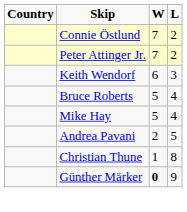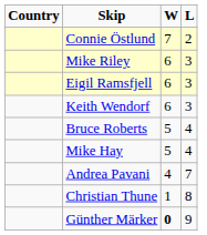 <table class="wikitable">
 <tr align=center>
 <td><strong>Country</strong></td>
 <td><strong>Skip</strong></td>
 <td><strong>W</strong></td>
 <td><strong>L</strong></td>
 </tr>
 <tr bgcolor=#ffffcc>
 <td></td>
 <td><a href='#'>Connie Östlund</a></td>
 <td>7</td>
 <td>2</td>
 </tr>
 <tr bgcolor=#ffffcc>
 <td></td>
-<td><a href='#'>Peter Attinger Jr.</a></td>
-<td>7</td>
-<td>2</td>
+<td><a href='#'>Mike Riley</a></td>
+<td>6</td>
+<td>3</td>
+</tr>
+<tr bgcolor=#ffffcc>
+<td></td>
+<td><a href='#'>Eigil Ramsfjell</a></td>
+<td>6</td>
+<td>3</td>
 </tr>
 <tr>
 <td></td>
 <td><a href='#'>Keith Wendorf</a></td>
 <td>6</td>
 <td>3</td>
 </tr>
 <tr>
 <td></td>
 <td><a href='#'>Bruce Roberts</a></td>
 <td>5</td>
 <td>4</td>
 </tr>
 <tr>
 <td></td>
 <td><a href='#'>Mike Hay</a></td>
 <td>5</td>
 <td>4</td>
 </tr>
 <tr>
 <td></td>
 <td><a href='#'>Andrea Pavani</a></td>
-<td>2</td>
-<td>5</td>
+<td>4</td>
+<td>7</td>
 </tr>
 <tr>
 <td></td>
 <td><a href='#'>Christian Thune</a></td>
 <td>1</td>
 <td>8</td>
 </tr>
 <tr>
 <td></td>
 <td><a href='#'>Günther Märker</a></td>
 <td><strong>0</strong></td>
 <td>9</td>
 </tr>
 </table>
